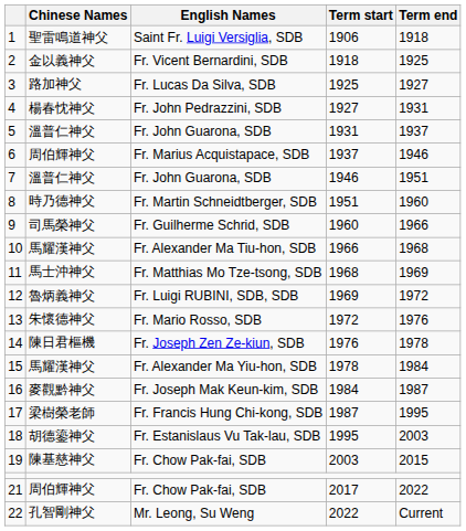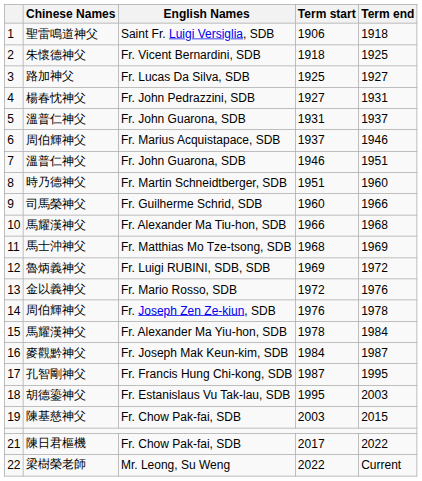 <table class="wikitable">
 <tr>
 <th></th>
 <th>Chinese Names</th>
 <th>English Names</th>
 <th>Term start</th>
 <th>Term end</th>
 </tr>
 <tr>
 <td>1</td>
 <td>聖雷鳴道神父</td>
 <td>Saint Fr. <a href='#'>Luigi Versiglia</a>, SDB</td>
 <td>1906</td>
 <td>1918</td>
 </tr>
 <tr>
 <td>2</td>
-<td>金以義神父</td>
+<td>朱懷德神父</td>
 <td>Fr. Vicent Bernardini, SDB</td>
 <td>1918</td>
 <td>1925</td>
 </tr>
 <tr>
 <td>3</td>
 <td>路加神父</td>
 <td>Fr. Lucas Da Silva, SDB</td>
 <td>1925</td>
 <td>1927</td>
 </tr>
 <tr>
 <td>4</td>
 <td>楊春忱神父</td>
 <td>Fr. John Pedrazzini, SDB</td>
 <td>1927</td>
 <td>1931</td>
 </tr>
 <tr>
 <td>5</td>
 <td>溫普仁神父</td>
 <td>Fr. John Guarona, SDB</td>
 <td>1931</td>
 <td>1937</td>
 </tr>
 <tr>
 <td>6</td>
 <td>周伯輝神父</td>
 <td>Fr. Marius Acquistapace, SDB</td>
 <td>1937</td>
 <td>1946</td>
 </tr>
 <tr>
 <td>7</td>
 <td>溫普仁神父</td>
 <td>Fr. John Guarona, SDB</td>
 <td>1946</td>
 <td>1951</td>
 </tr>
 <tr>
 <td>8</td>
 <td>時乃德神父</td>
 <td>Fr. Martin Schneidtberger, SDB</td>
 <td>1951</td>
 <td>1960</td>
 </tr>
 <tr>
 <td>9</td>
 <td>司馬榮神父</td>
 <td>Fr. Guilherme Schrid, SDB</td>
 <td>1960</td>
 <td>1966</td>
 </tr>
 <tr>
 <td>10</td>
 <td>馬耀漢神父</td>
 <td>Fr. Alexander Ma Tiu-hon, SDB</td>
 <td>1966</td>
 <td>1968</td>
 </tr>
 <tr>
 <td>11</td>
 <td>馬士沖神父</td>
 <td>Fr. Matthias Mo Tze-tsong, SDB</td>
 <td>1968</td>
 <td>1969</td>
 </tr>
 <tr>
 <td>12</td>
 <td>魯炳義神父</td>
 <td>Fr. Luigi RUBINI, SDB, SDB</td>
 <td>1969</td>
 <td>1972</td>
 </tr>
 <tr>
 <td>13</td>
-<td>朱懷德神父</td>
+<td>金以義神父</td>
 <td>Fr. Mario Rosso, SDB</td>
 <td>1972</td>
 <td>1976</td>
 </tr>
 <tr>
 <td>14</td>
-<td>陳日君樞機</td>
+<td>周伯輝神父</td>
 <td>Fr. <a href='#'>Joseph Zen Ze-kiun</a>, SDB</td>
 <td>1976</td>
 <td>1978</td>
 </tr>
 <tr>
 <td>15</td>
 <td>馬耀漢神父</td>
 <td>Fr. Alexander Ma Yiu-hon, SDB</td>
 <td>1978</td>
 <td>1984</td>
 </tr>
 <tr>
 <td>16</td>
 <td>麥觀黔神父</td>
 <td>Fr. Joseph Mak Keun-kim, SDB</td>
 <td>1984</td>
 <td>1987</td>
 </tr>
 <tr>
 <td>17</td>
-<td>梁樹榮老師</td>
+<td>孔智剛神父</td>
 <td>Fr. Francis Hung Chi-kong, SDB</td>
 <td>1987</td>
 <td>1995</td>
 </tr>
 <tr>
 <td>18</td>
 <td>胡德鎏神父</td>
 <td>Fr. Estanislaus Vu Tak-lau, SDB</td>
 <td>1995</td>
 <td>2003</td>
 </tr>
 <tr>
 <td>19</td>
 <td>陳基慈神父</td>
 <td>Fr. Chow Pak-fai, SDB</td>
 <td>2003</td>
 <td>2015</td>
 </tr>
 <tr ||余富強神父||Fr. Useless Yu Fu-Qiang, SB||2015||2017>
 <td 20></td>
 </tr>
 <tr>
 <td>21</td>
-<td>周伯輝神父</td>
+<td>陳日君樞機</td>
 <td>Fr. Chow Pak-fai, SDB</td>
 <td>2017</td>
 <td>2022</td>
 </tr>
 <tr>
 <td>22</td>
-<td>孔智剛神父</td>
+<td>梁樹榮老師</td>
 <td>Mr. Leong, Su Weng</td>
 <td>2022</td>
 <td>Current</td>
 </tr>
 </table>
